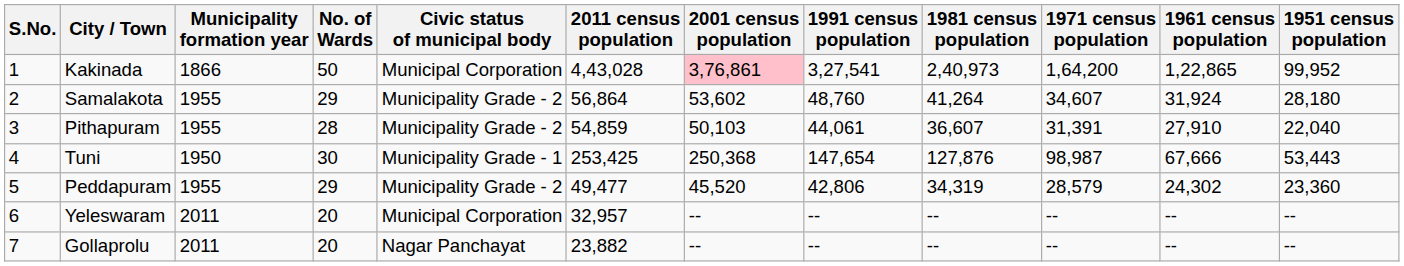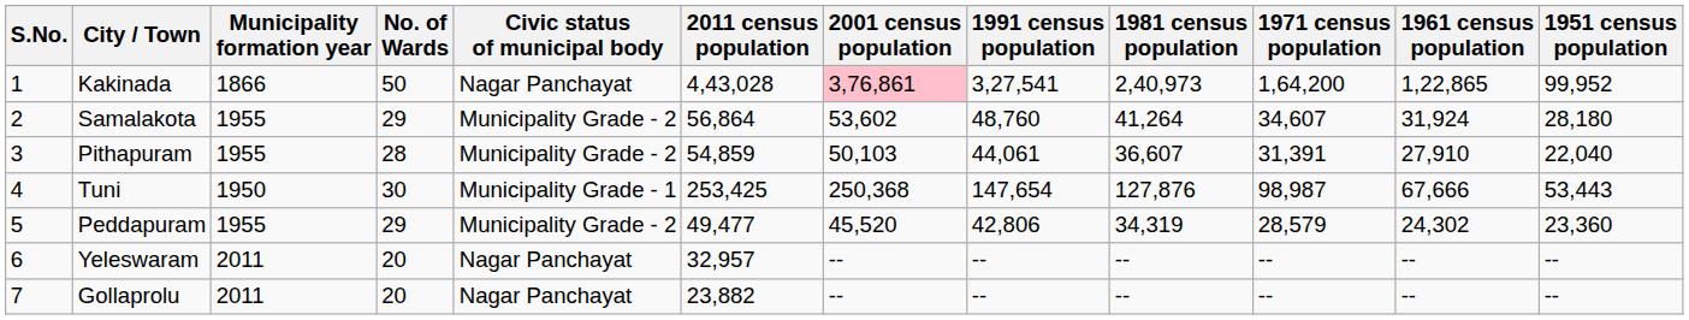 <table class="wikitable">
 <tr>
 <th>S.No.</th>
 <th>City / Town</th>
 <th>Municipality<br>formation year</th>
 <th>No. of<br>Wards</th>
 <th>Civic status<br>of municipal body</th>
 <th>2011 census<br>population</th>
 <th>2001 census<br>population</th>
 <th>1991 census<br>population</th>
 <th>1981 census<br>population</th>
 <th>1971 census<br>population</th>
 <th>1961 census<br>population</th>
 <th>1951 census<br>population</th>
 </tr>
 <tr>
 <td>1</td>
 <td>Kakinada</td>
 <td>1866</td>
 <td>50</td>
-<td>Municipal Corporation</td>
+<td>Nagar Panchayat</td>
 <td>4,43,028</td>
 <td style="background: pink;">3,76,861</td>
 <td>3,27,541</td>
 <td>2,40,973</td>
 <td>1,64,200</td>
 <td>1,22,865</td>
 <td>99,952</td>
 </tr>
 <tr>
 <td>2</td>
 <td>Samalakota</td>
 <td>1955</td>
 <td>29</td>
 <td>Municipality Grade - 2</td>
 <td>56,864</td>
 <td>53,602</td>
 <td>48,760</td>
 <td>41,264</td>
 <td>34,607</td>
 <td>31,924</td>
 <td>28,180</td>
 </tr>
 <tr>
 <td>3</td>
 <td>Pithapuram</td>
 <td>1955</td>
 <td>28</td>
 <td>Municipality Grade - 2</td>
 <td>54,859</td>
 <td>50,103</td>
 <td>44,061</td>
 <td>36,607</td>
 <td>31,391</td>
 <td>27,910</td>
 <td>22,040</td>
 </tr>
 <tr>
 <td>4</td>
 <td>Tuni</td>
 <td>1950</td>
 <td>30</td>
 <td>Municipality Grade - 1</td>
 <td>253,425</td>
 <td>250,368</td>
 <td>147,654</td>
 <td>127,876</td>
 <td>98,987</td>
 <td>67,666</td>
 <td>53,443</td>
 </tr>
 <tr>
 <td>5</td>
 <td>Peddapuram</td>
 <td>1955</td>
 <td>29</td>
 <td>Municipality Grade - 2</td>
 <td>49,477</td>
 <td>45,520</td>
 <td>42,806</td>
 <td>34,319</td>
 <td>28,579</td>
 <td>24,302</td>
 <td>23,360</td>
 </tr>
 <tr>
 <td>6</td>
 <td>Yeleswaram</td>
 <td>2011</td>
 <td>20</td>
-<td>Municipal Corporation</td>
+<td>Nagar Panchayat</td>
 <td>32,957</td>
 <td>--</td>
 <td>--</td>
 <td>--</td>
 <td>--</td>
 <td>--</td>
 <td>--</td>
 </tr>
 <tr>
 <td>7</td>
 <td>Gollaprolu</td>
 <td>2011</td>
 <td>20</td>
 <td>Nagar Panchayat</td>
 <td>23,882</td>
 <td>--</td>
 <td>--</td>
 <td>--</td>
 <td>--</td>
 <td>--</td>
 <td>--</td>
 </tr>
 </table>
